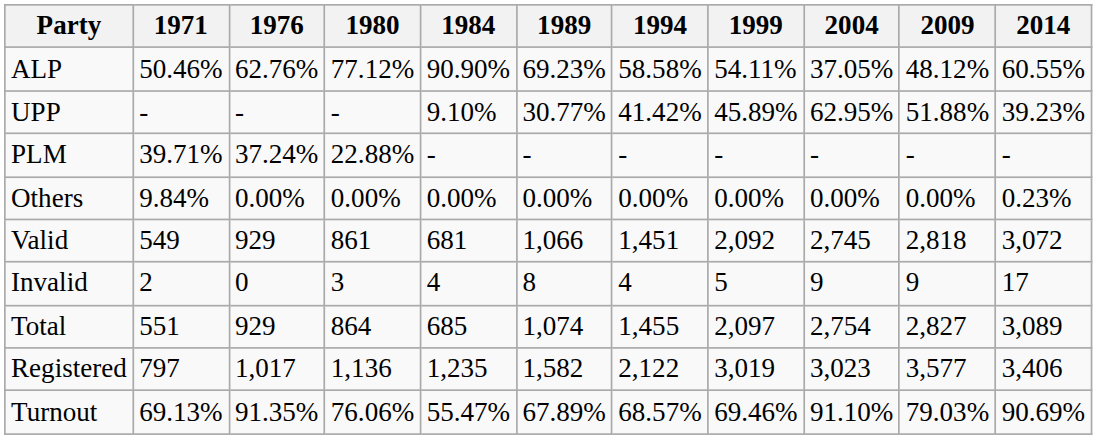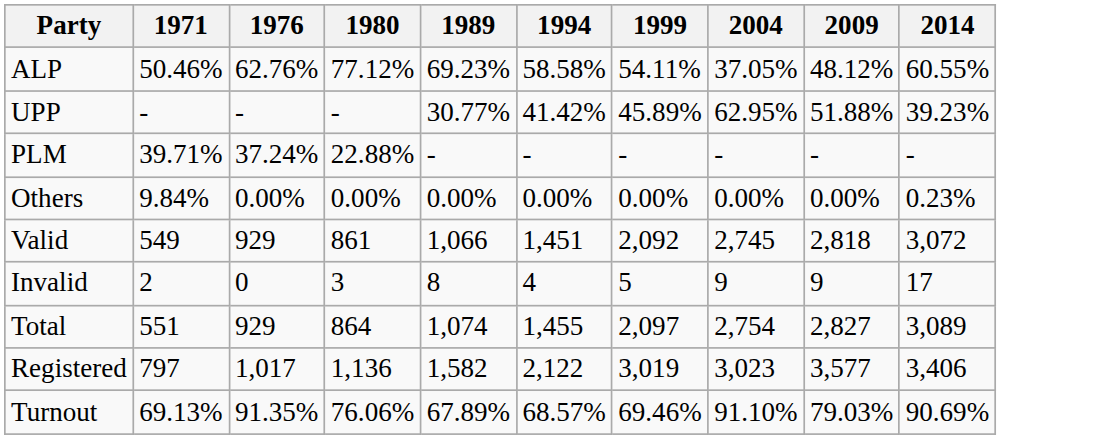 <table class="wikitable">
 <tr>
 <th>Party</th>
 <th>1971</th>
 <th>1976</th>
 <th>1980</th>
-<th>1984</th>
 <th>1989</th>
 <th>1994</th>
 <th>1999</th>
 <th>2004</th>
 <th>2009</th>
 <th>2014</th>
 </tr>
 <tr>
 <td>ALP</td>
 <td>50.46%</td>
 <td>62.76%</td>
 <td>77.12%</td>
-<td>90.90%</td>
 <td>69.23%</td>
 <td>58.58%</td>
 <td>54.11%</td>
 <td>37.05%</td>
 <td>48.12%</td>
 <td>60.55%</td>
 </tr>
 <tr>
 <td>UPP</td>
 <td>-</td>
 <td>-</td>
 <td>-</td>
-<td>9.10%</td>
 <td>30.77%</td>
 <td>41.42%</td>
 <td>45.89%</td>
 <td>62.95%</td>
 <td>51.88%</td>
 <td>39.23%</td>
 </tr>
 <tr>
 <td>PLM</td>
 <td>39.71%</td>
 <td>37.24%</td>
 <td>22.88%</td>
 <td>-</td>
 <td>-</td>
 <td>-</td>
 <td>-</td>
 <td>-</td>
 <td>-</td>
-<td>-</td>
 </tr>
 <tr>
 <td>Others</td>
 <td>9.84%</td>
-<td>0.00%</td>
 <td>0.00%</td>
 <td>0.00%</td>
 <td>0.00%</td>
 <td>0.00%</td>
 <td>0.00%</td>
 <td>0.00%</td>
 <td>0.00%</td>
 <td>0.23%</td>
 </tr>
 <tr>
 <td>Valid</td>
 <td>549</td>
 <td>929</td>
 <td>861</td>
-<td>681</td>
 <td>1,066</td>
 <td>1,451</td>
 <td>2,092</td>
 <td>2,745</td>
 <td>2,818</td>
 <td>3,072</td>
 </tr>
 <tr>
 <td>Invalid</td>
 <td>2</td>
 <td>0</td>
 <td>3</td>
-<td>4</td>
 <td>8</td>
 <td>4</td>
 <td>5</td>
 <td>9</td>
 <td>9</td>
 <td>17</td>
 </tr>
 <tr>
 <td>Total</td>
 <td>551</td>
 <td>929</td>
 <td>864</td>
-<td>685</td>
 <td>1,074</td>
 <td>1,455</td>
 <td>2,097</td>
 <td>2,754</td>
 <td>2,827</td>
 <td>3,089</td>
 </tr>
 <tr>
 <td>Registered</td>
 <td>797</td>
 <td>1,017</td>
 <td>1,136</td>
-<td>1,235</td>
 <td>1,582</td>
 <td>2,122</td>
 <td>3,019</td>
 <td>3,023</td>
 <td>3,577</td>
 <td>3,406</td>
 </tr>
 <tr>
 <td>Turnout</td>
 <td>69.13%</td>
 <td>91.35%</td>
 <td>76.06%</td>
-<td>55.47%</td>
 <td>67.89%</td>
 <td>68.57%</td>
 <td>69.46%</td>
 <td>91.10%</td>
 <td>79.03%</td>
 <td>90.69%</td>
 </tr>
 </table>
